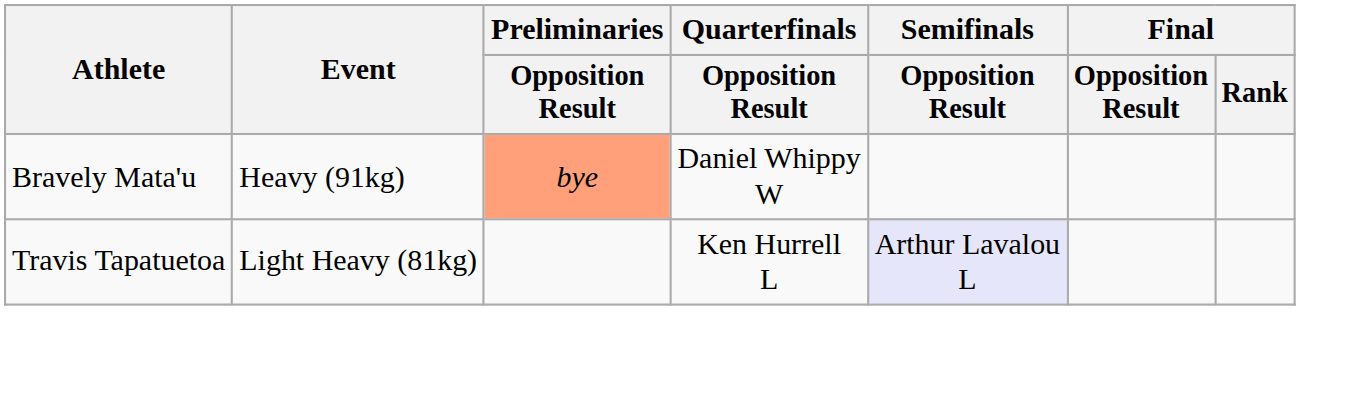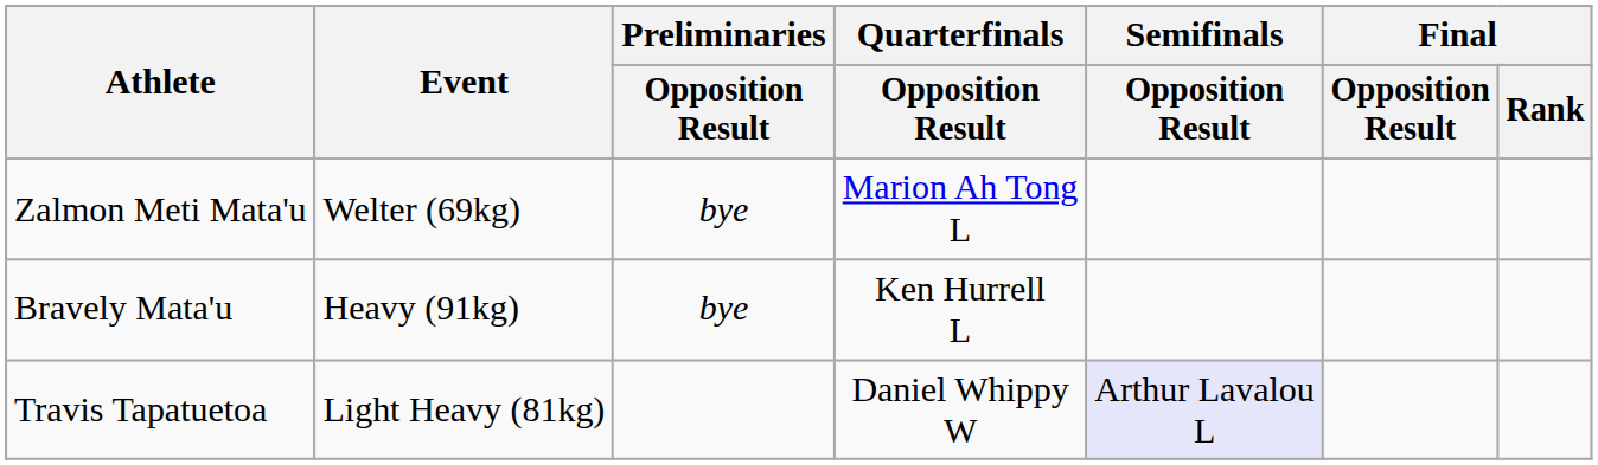 <table class="wikitable" style="font-size:90%;">
 <tr>
 <th rowspan=2>Athlete</th>
 <th rowspan=2>Event</th>
 <th>Preliminaries</th>
 <th>Quarterfinals</th>
 <th>Semifinals</th>
 <th colspan=2>Final</th>
 </tr>
 <tr style="font-size:95%">
 <th>Opposition<br>Result</th>
 <th>Opposition<br>Result</th>
 <th>Opposition<br>Result</th>
 <th>Opposition<br>Result</th>
 <th>Rank</th>
 </tr>
 <tr align=center>
+<td align=left>Zalmon Meti Mata'u</td>
+<td align=left>Welter (69kg)</td>
+<td><em>bye</em></td>
+<td> <a href='#'>Marion Ah Tong</a> <br> L</td>
+<td></td>
+<td></td>
+<td></td>
+</tr>
+<tr align=center>
 <td align=left>Bravely Mata'u</td>
 <td align=left>Heavy (91kg)</td>
-<td style="background: lightsalmon;"><em>bye</em></td>
-<td> Daniel Whippy <br> W</td>
+<td><em>bye</em></td>
+<td> Ken Hurrell <br> L</td>
 <td></td>
 <td></td>
 <td></td>
 </tr>
 <tr align=center>
 <td align=left>Travis Tapatuetoa</td>
 <td align=left>Light Heavy (81kg)</td>
 <td></td>
-<td> Ken Hurrell <br> L</td>
+<td> Daniel Whippy <br> W</td>
 <td style="background: lavender;"> Arthur Lavalou <br> L</td>
 <td></td>
 <td></td>
 </tr>
 </table>
